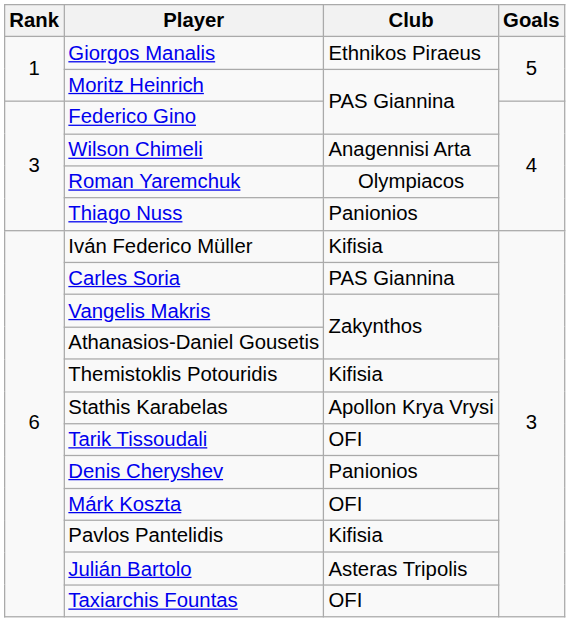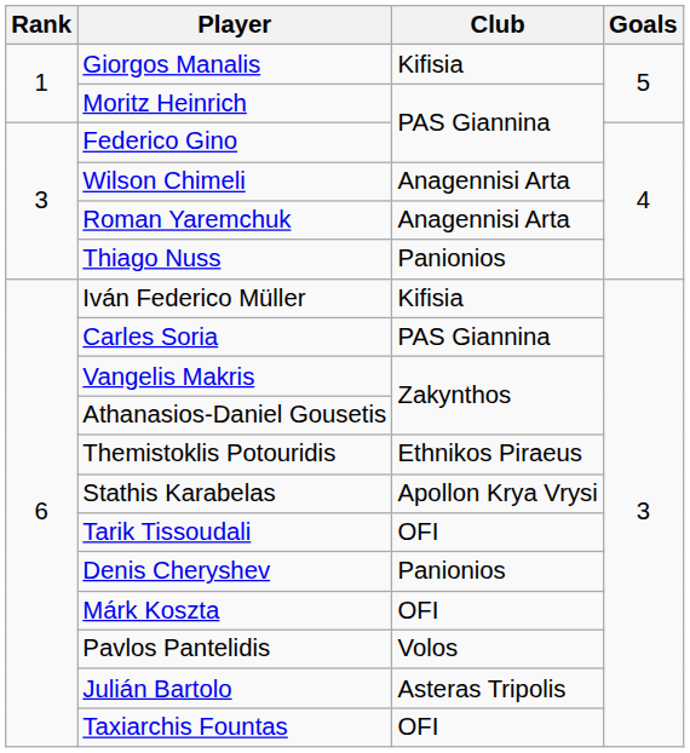 <table class="wikitable sortable" style="text-align:center">
 <tr>
 <th>Rank</th>
 <th>Player</th>
 <th>Club</th>
 <th>Goals</th>
 </tr>
 <tr>
 <td rowspan=2>1</td>
 <td align="left"> <a href='#'>Giorgos Manalis</a></td>
-<td align="left">Ethnikos Piraeus</td>
+<td align="left">Kifisia</td>
 <td rowspan=2>5</td>
 </tr>
 <tr>
 <td align="left"> <a href='#'>Moritz Heinrich</a></td>
 <td align="left" rowspan=2>PAS Giannina</td>
 </tr>
 <tr>
 <td rowspan="4">3</td>
 <td align="left"> <a href='#'>Federico Gino</a></td>
 <td rowspan="4">4</td>
 </tr>
 <tr>
 <td align="left"> <a href='#'>Wilson Chimeli</a></td>
 <td align="left">Anagennisi Arta</td>
 </tr>
 <tr>
 <td align="left"> <a href='#'>Roman Yaremchuk</a></td>
-<td>Olympiacos</td>
+<td align="left">Anagennisi Arta</td>
 </tr>
 <tr>
 <td align="left"> <a href='#'>Thiago Nuss</a></td>
 <td align="left">Panionios</td>
 </tr>
 <tr>
 <td rowspan="12">6</td>
 <td align="left"> Iván Federico Müller</td>
 <td align="left">Kifisia</td>
 <td rowspan="12">3</td>
 </tr>
 <tr>
 <td align="left"> <a href='#'>Carles Soria</a></td>
 <td align="left">PAS Giannina</td>
 </tr>
 <tr>
 <td align="left"> <a href='#'>Vangelis Makris</a></td>
 <td align="left" rowspan=2>Zakynthos</td>
 </tr>
 <tr>
 <td align="left"> Athanasios-Daniel Gousetis</td>
 </tr>
 <tr>
 <td align="left"> Themistoklis Potouridis</td>
-<td align="left">Kifisia</td>
+<td align="left">Ethnikos Piraeus</td>
 </tr>
 <tr>
 <td align="left"> Stathis Karabelas</td>
 <td align="left">Apollon Krya Vrysi</td>
 </tr>
 <tr>
 <td align="left"> <a href='#'>Tarik Tissoudali</a></td>
 <td align="left">OFI</td>
 </tr>
 <tr>
 <td align="left"> <a href='#'>Denis Cheryshev</a></td>
 <td align="left">Panionios</td>
 </tr>
 <tr>
 <td align="left"> <a href='#'>Márk Koszta</a></td>
 <td align="left">OFI</td>
 </tr>
 <tr>
 <td align="left"> Pavlos Pantelidis</td>
-<td align="left">Kifisia</td>
+<td align="left">Volos</td>
 </tr>
 <tr>
 <td align="left"> <a href='#'>Julián Bartolo</a></td>
 <td align="left">Asteras Tripolis</td>
 </tr>
 <tr>
 <td align="left"> <a href='#'>Taxiarchis Fountas</a></td>
 <td align="left">OFI</td>
 </tr>
 </table>
